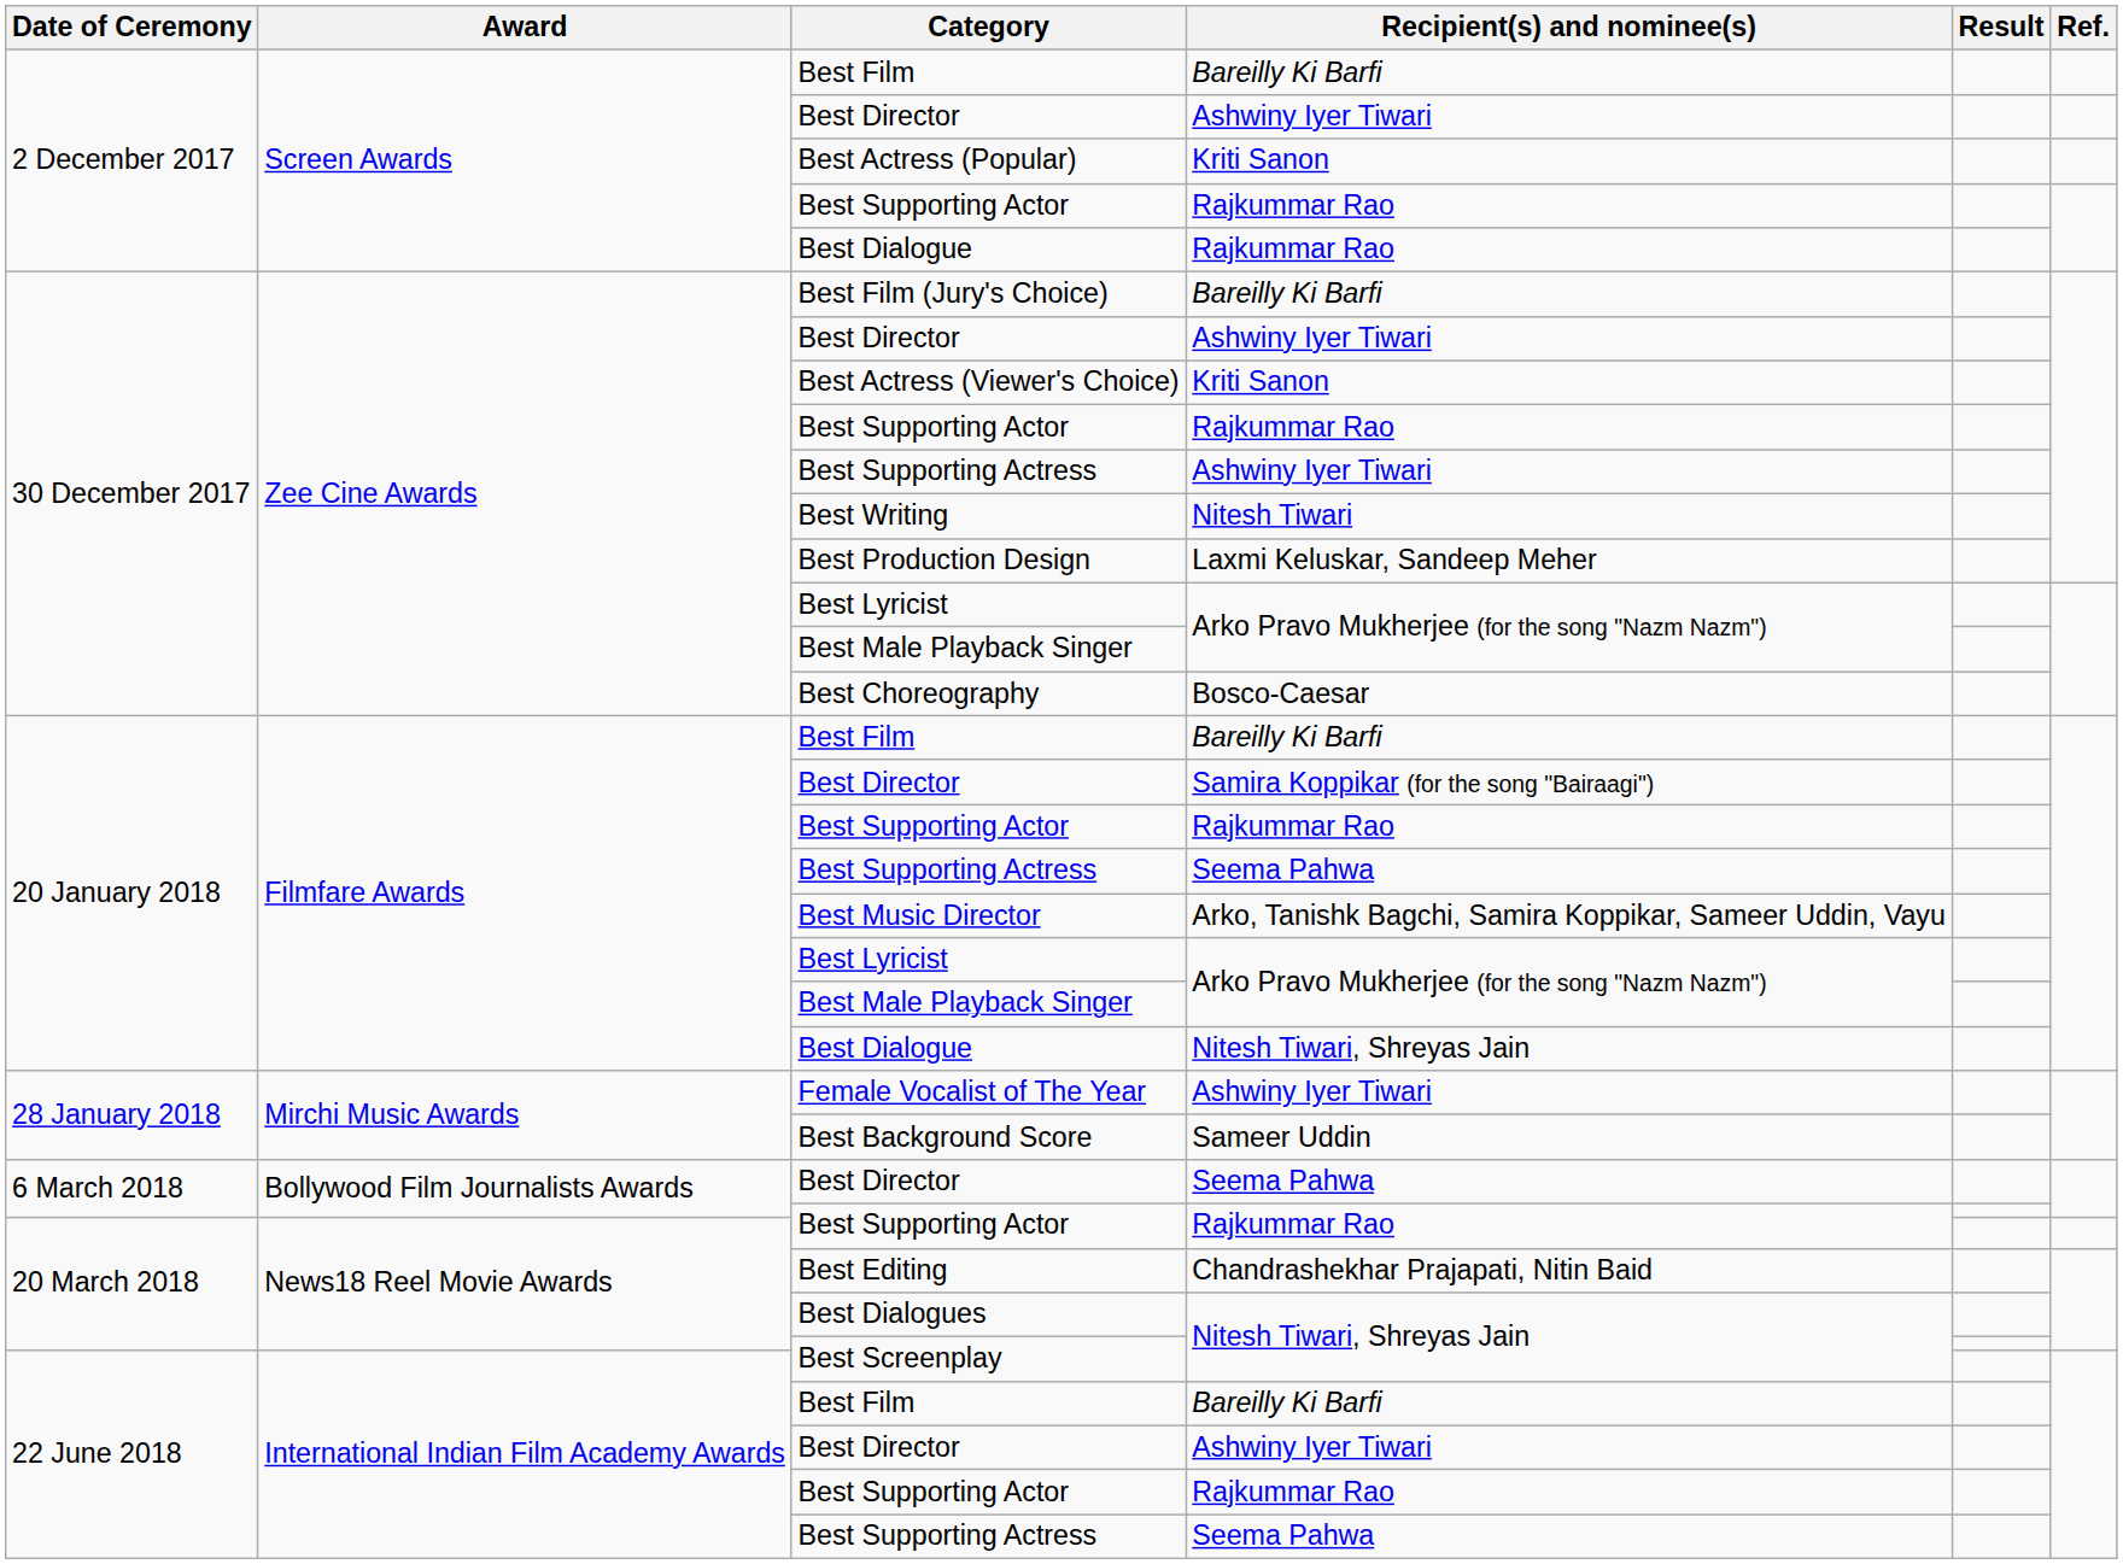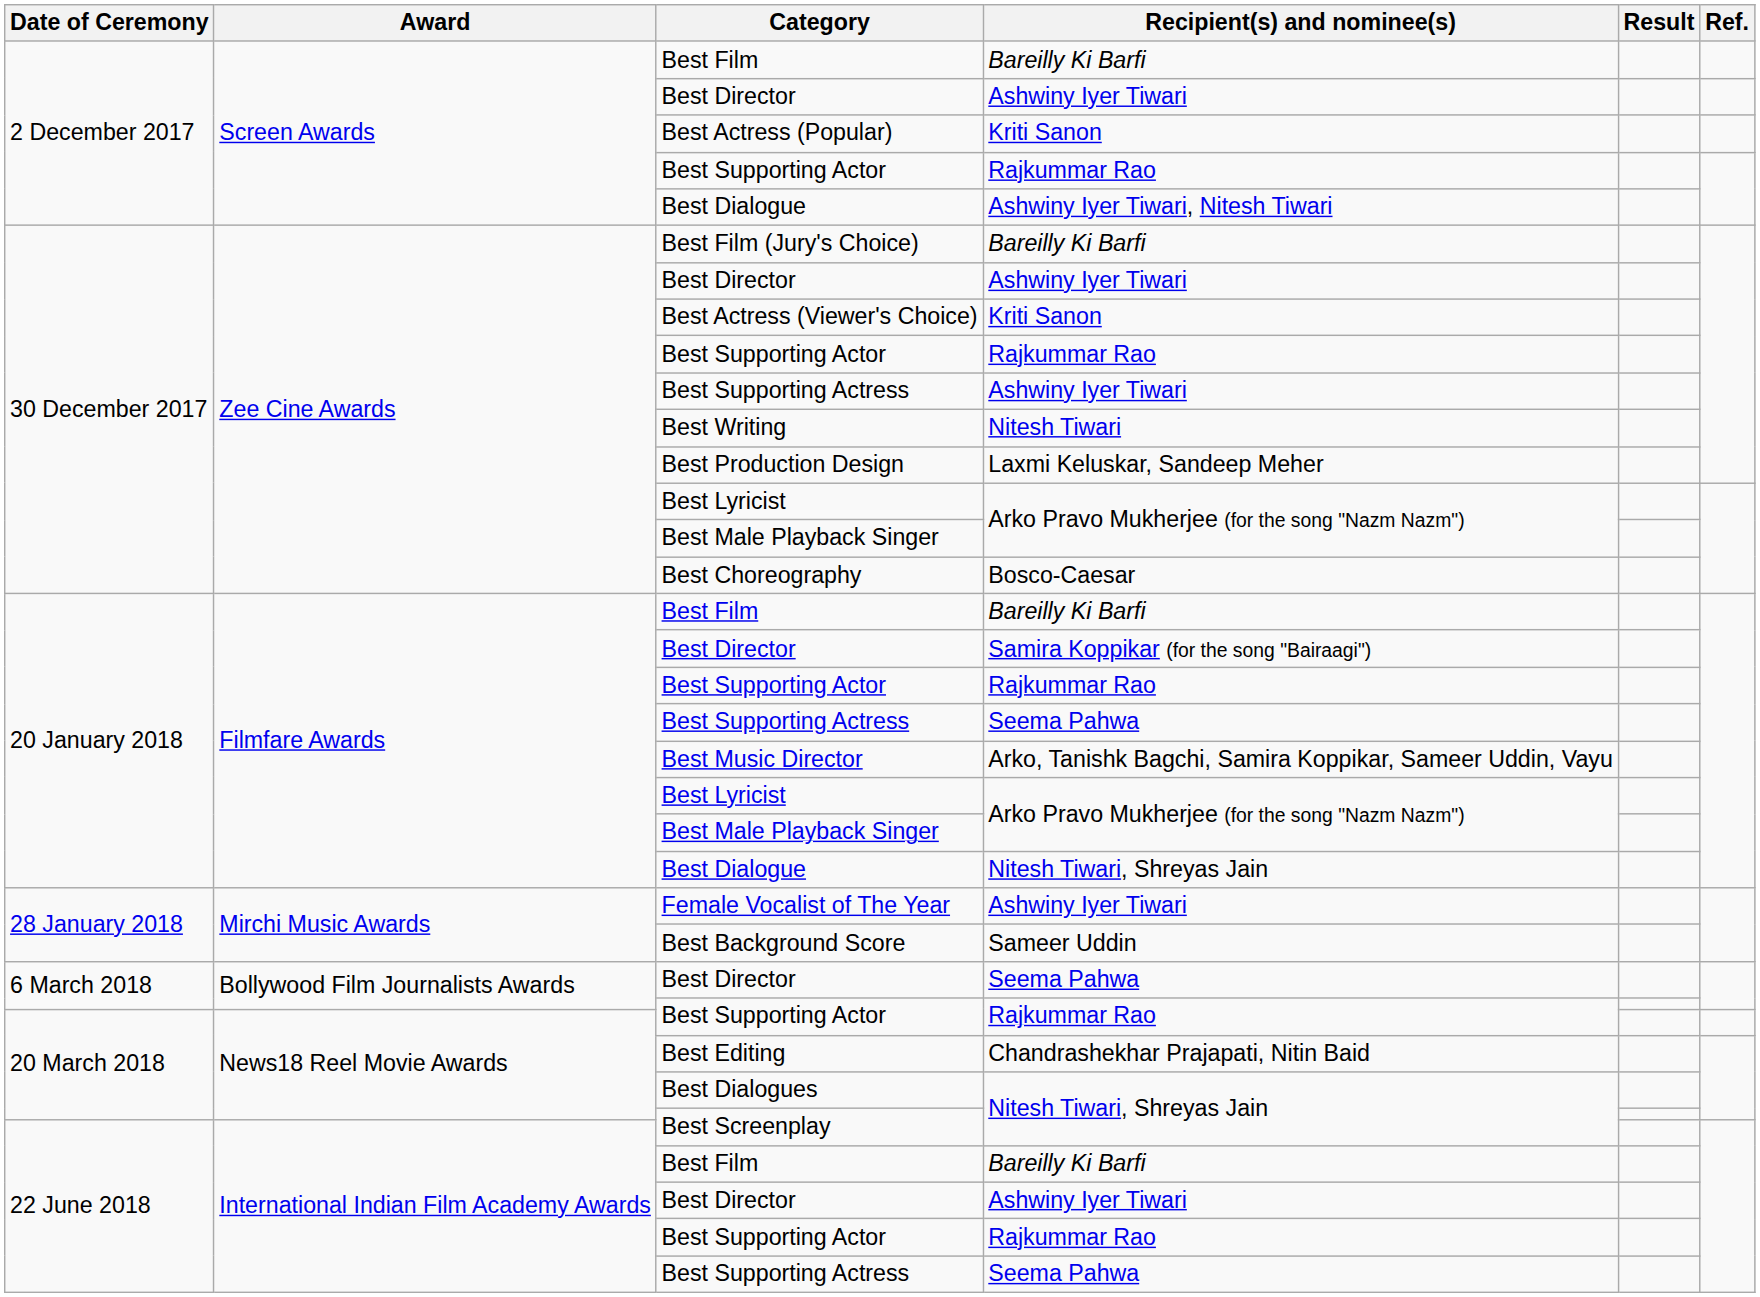 <table class="wikitable sortable">
 <tr>
 <th>Date of Ceremony</th>
 <th>Award</th>
 <th>Category</th>
 <th>Recipient(s) and nominee(s)</th>
 <th>Result</th>
 <th>Ref.</th>
 </tr>
 <tr>
 <td rowspan="5">2 December 2017</td>
 <td rowspan="5"><a href='#'>Screen Awards</a></td>
 <td>Best Film</td>
 <td><em>Bareilly Ki Barfi</em></td>
 <td></td>
 <td></td>
 </tr>
 <tr>
 <td>Best Director</td>
 <td><a href='#'>Ashwiny Iyer Tiwari</a></td>
 <td></td>
 <td></td>
 </tr>
 <tr>
 <td>Best Actress (Popular)</td>
 <td><a href='#'>Kriti Sanon</a></td>
 <td></td>
 <td></td>
 </tr>
 <tr>
 <td>Best Supporting Actor</td>
 <td><a href='#'>Rajkummar Rao</a></td>
 <td></td>
 <td rowspan="2"></td>
 </tr>
 <tr>
 <td>Best Dialogue</td>
-<td><a href='#'>Rajkummar Rao</a></td>
+<td><a href='#'>Ashwiny Iyer Tiwari</a>, <a href='#'>Nitesh Tiwari</a> </td>
 <td></td>
 </tr>
 <tr>
 <td rowspan="10">30 December 2017</td>
 <td rowspan="10"><a href='#'>Zee Cine Awards</a></td>
 <td>Best Film (Jury's Choice)</td>
 <td><em>Bareilly Ki Barfi</em></td>
 <td></td>
 <td rowspan="7"></td>
 </tr>
 <tr>
 <td>Best Director</td>
 <td><a href='#'>Ashwiny Iyer Tiwari</a></td>
 <td></td>
 </tr>
 <tr>
 <td>Best Actress (Viewer's Choice)</td>
 <td><a href='#'>Kriti Sanon</a></td>
 <td></td>
 </tr>
 <tr>
 <td>Best Supporting Actor</td>
 <td><a href='#'>Rajkummar Rao</a></td>
 <td></td>
 </tr>
 <tr>
 <td>Best Supporting Actress</td>
 <td><a href='#'>Ashwiny Iyer Tiwari</a></td>
 <td></td>
 </tr>
 <tr>
 <td>Best Writing</td>
 <td><a href='#'>Nitesh Tiwari</a></td>
 <td></td>
 </tr>
 <tr>
 <td>Best Production Design</td>
 <td>Laxmi Keluskar, Sandeep Meher</td>
 <td></td>
 </tr>
 <tr>
 <td>Best Lyricist</td>
 <td rowspan="2">Arko Pravo Mukherjee <small>(for the song "Nazm Nazm")</small></td>
 <td></td>
 <td rowspan="3"></td>
 </tr>
 <tr>
 <td>Best Male Playback Singer</td>
 <td></td>
 </tr>
 <tr>
 <td>Best Choreography</td>
 <td>Bosco-Caesar</td>
 <td></td>
 </tr>
 <tr>
 <td rowspan="8">20 January 2018</td>
 <td rowspan="8"><a href='#'>Filmfare Awards</a></td>
 <td><a href='#'>Best Film</a></td>
 <td><em>Bareilly Ki Barfi</em></td>
 <td></td>
 <td rowspan="8"></td>
 </tr>
 <tr>
 <td><a href='#'>Best Director</a></td>
 <td><a href='#'>Samira Koppikar</a> <small>(for the song "Bairaagi")</small></td>
 <td></td>
 </tr>
 <tr>
 <td><a href='#'>Best Supporting Actor</a></td>
 <td><a href='#'>Rajkummar Rao</a></td>
 <td></td>
 </tr>
 <tr>
 <td><a href='#'>Best Supporting Actress</a></td>
 <td><a href='#'>Seema Pahwa</a></td>
 <td></td>
 </tr>
 <tr>
 <td><a href='#'>Best Music Director</a></td>
 <td>Arko, Tanishk Bagchi, Samira Koppikar, Sameer Uddin, Vayu</td>
 <td></td>
 </tr>
 <tr>
 <td><a href='#'>Best Lyricist</a></td>
 <td rowspan="2">Arko Pravo Mukherjee <small>(for the song "Nazm Nazm")</small></td>
 <td></td>
 </tr>
 <tr>
 <td><a href='#'>Best Male Playback Singer</a></td>
 <td></td>
 </tr>
 <tr>
 <td><a href='#'>Best Dialogue</a></td>
 <td><a href='#'>Nitesh Tiwari</a>, Shreyas Jain</td>
 <td></td>
 </tr>
 <tr>
 <td rowspan="2"><a href='#'>28 January 2018</a></td>
 <td rowspan="2"><a href='#'>Mirchi Music Awards</a></td>
 <td><a href='#'>Female Vocalist of The Year</a></td>
 <td><a href='#'>Ashwiny Iyer Tiwari</a></td>
 <td></td>
 <td rowspan="2"></td>
 </tr>
 <tr>
 <td>Best Background Score</td>
 <td>Sameer Uddin</td>
 <td></td>
 </tr>
 <tr>
 <td rowspan="2">6 March 2018</td>
 <td rowspan="2">Bollywood Film Journalists Awards</td>
 <td>Best Director</td>
 <td><a href='#'>Seema Pahwa</a></td>
 <td></td>
 <td rowspan="2"></td>
 </tr>
 <tr>
 <td rowspan="2">Best Supporting Actor</td>
 <td rowspan="2"><a href='#'>Rajkummar Rao</a></td>
 <td></td>
 </tr>
 <tr>
 <td rowspan="4">20 March 2018</td>
 <td rowspan="4">News18 Reel Movie Awards</td>
 <td></td>
 <td></td>
 </tr>
 <tr>
 <td>Best Editing</td>
 <td>Chandrashekhar Prajapati, Nitin Baid</td>
 <td></td>
 <td rowspan="3"></td>
 </tr>
 <tr>
 <td>Best Dialogues</td>
 <td rowspan="3"><a href='#'>Nitesh Tiwari</a>, Shreyas Jain</td>
 <td></td>
 </tr>
 <tr>
 <td rowspan="2">Best Screenplay</td>
 <td></td>
 </tr>
 <tr>
 <td rowspan="5">22 June 2018</td>
 <td rowspan="5"><a href='#'>International Indian Film Academy Awards</a></td>
 <td></td>
 <td rowspan="5"></td>
 </tr>
 <tr>
 <td>Best Film</td>
 <td><em>Bareilly Ki Barfi</em></td>
 <td></td>
 </tr>
 <tr>
 <td>Best Director</td>
 <td><a href='#'>Ashwiny Iyer Tiwari</a></td>
 <td></td>
 </tr>
 <tr>
 <td>Best Supporting Actor</td>
 <td><a href='#'>Rajkummar Rao</a></td>
 <td></td>
 </tr>
 <tr>
 <td>Best Supporting Actress</td>
 <td><a href='#'>Seema Pahwa</a></td>
 <td></td>
 </tr>
 </table>
